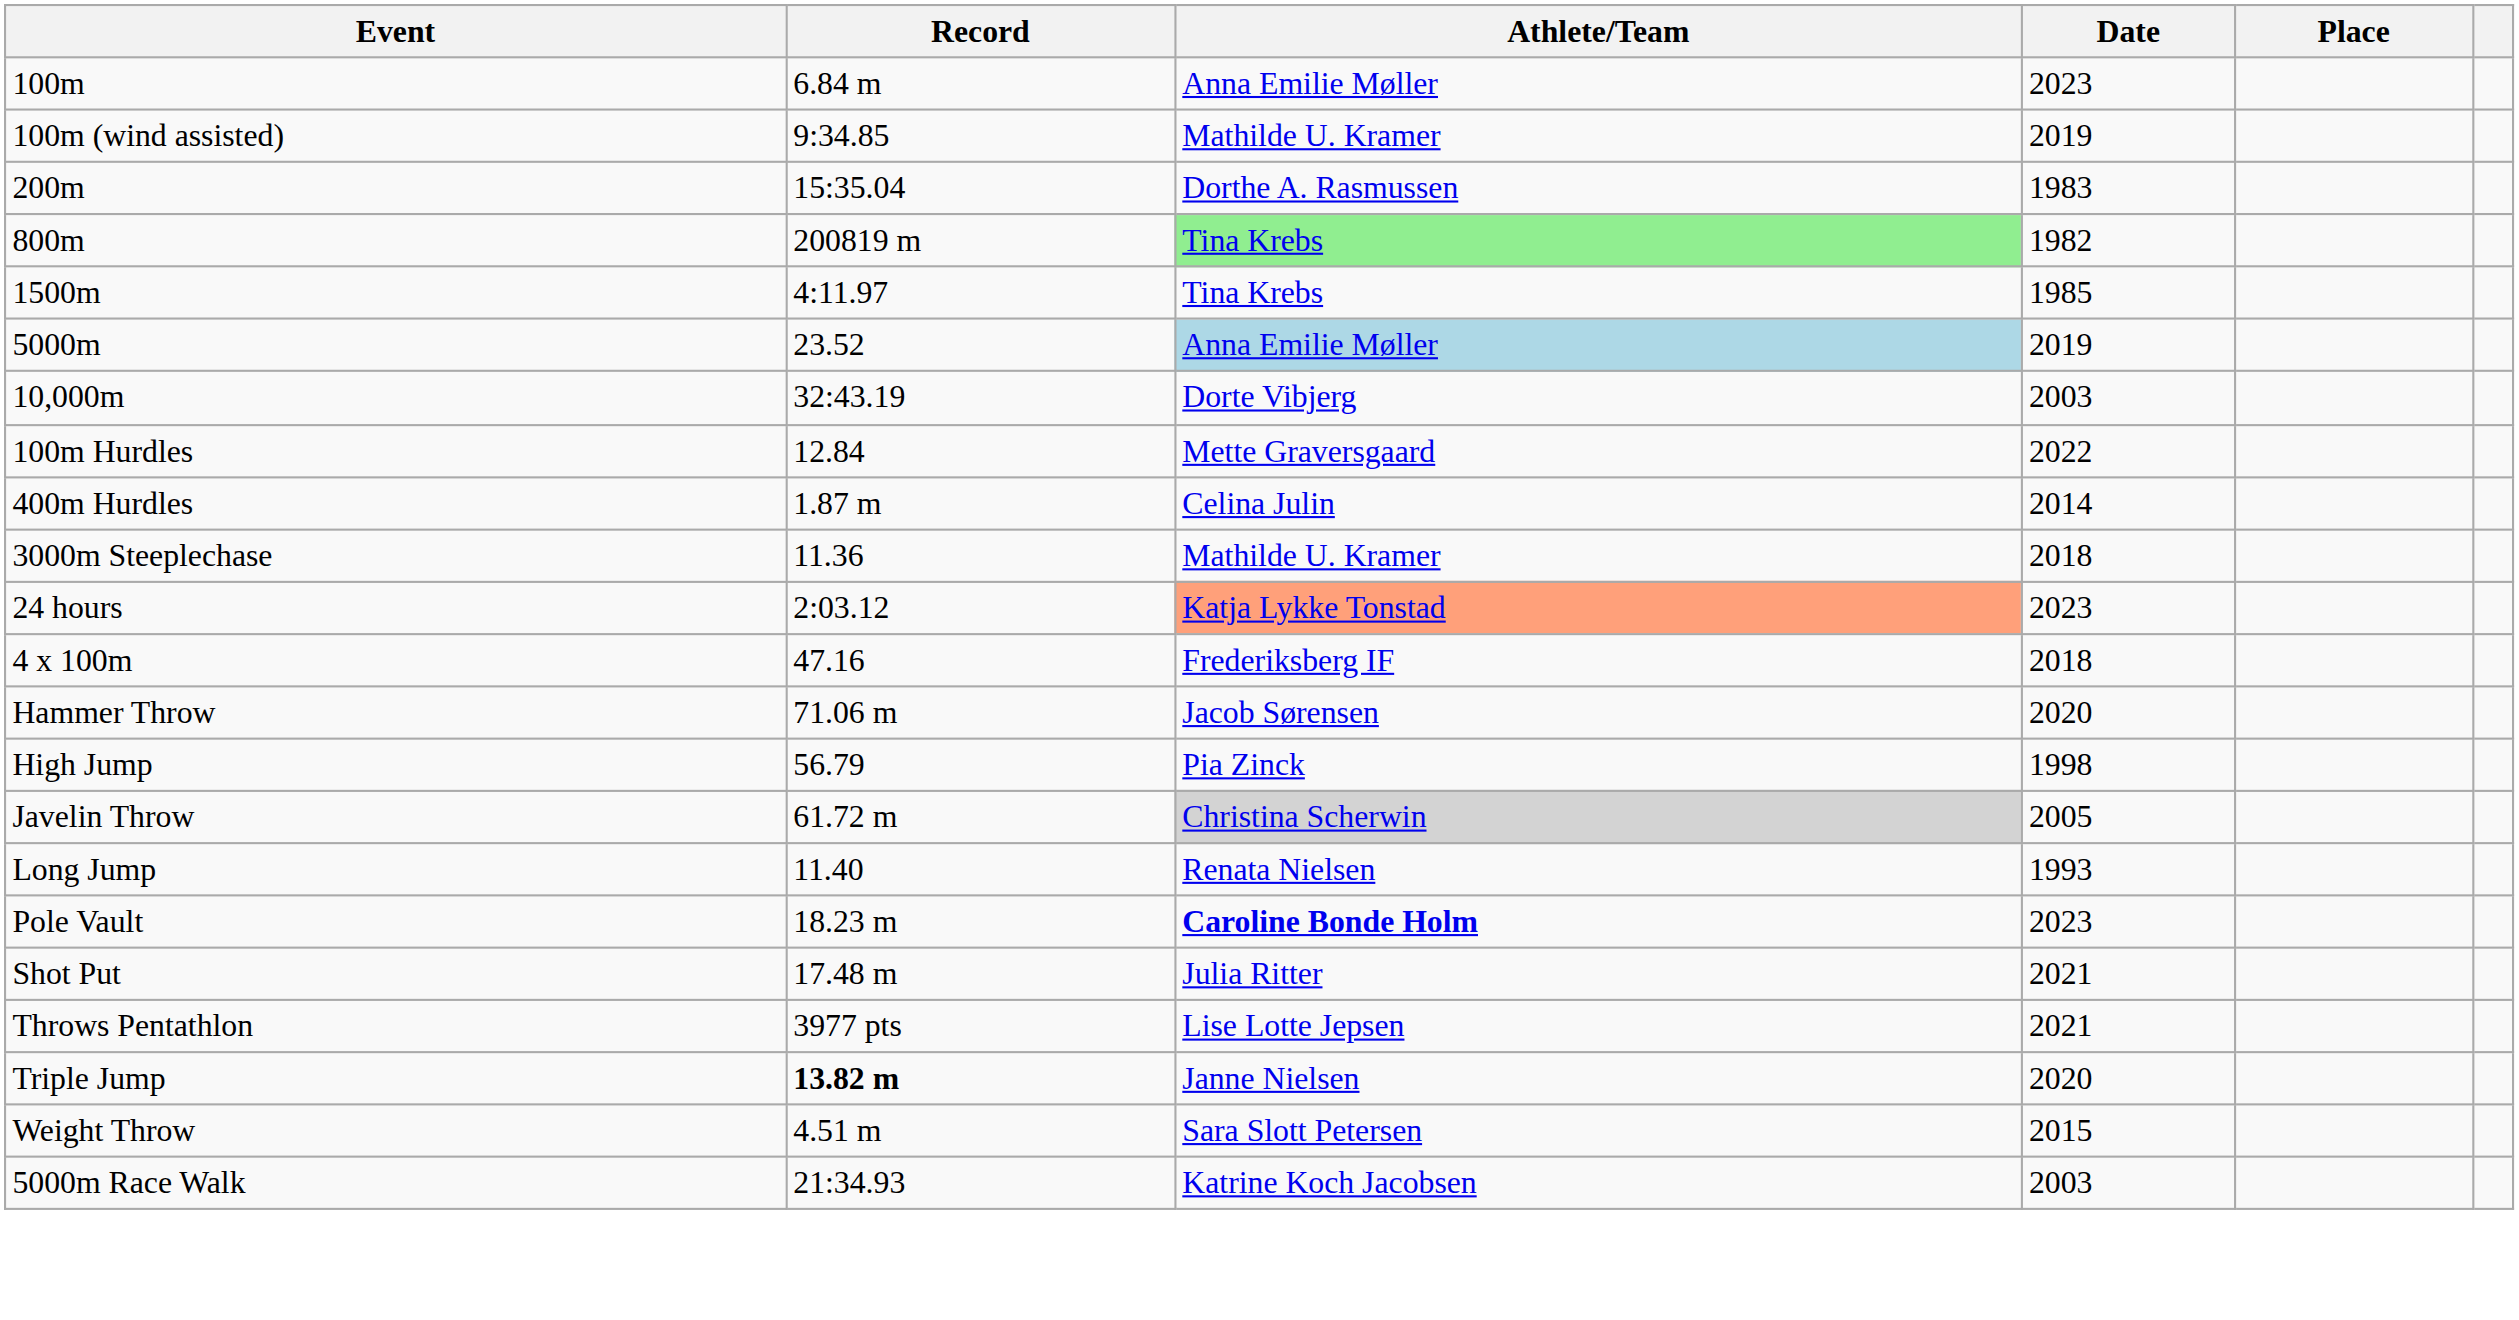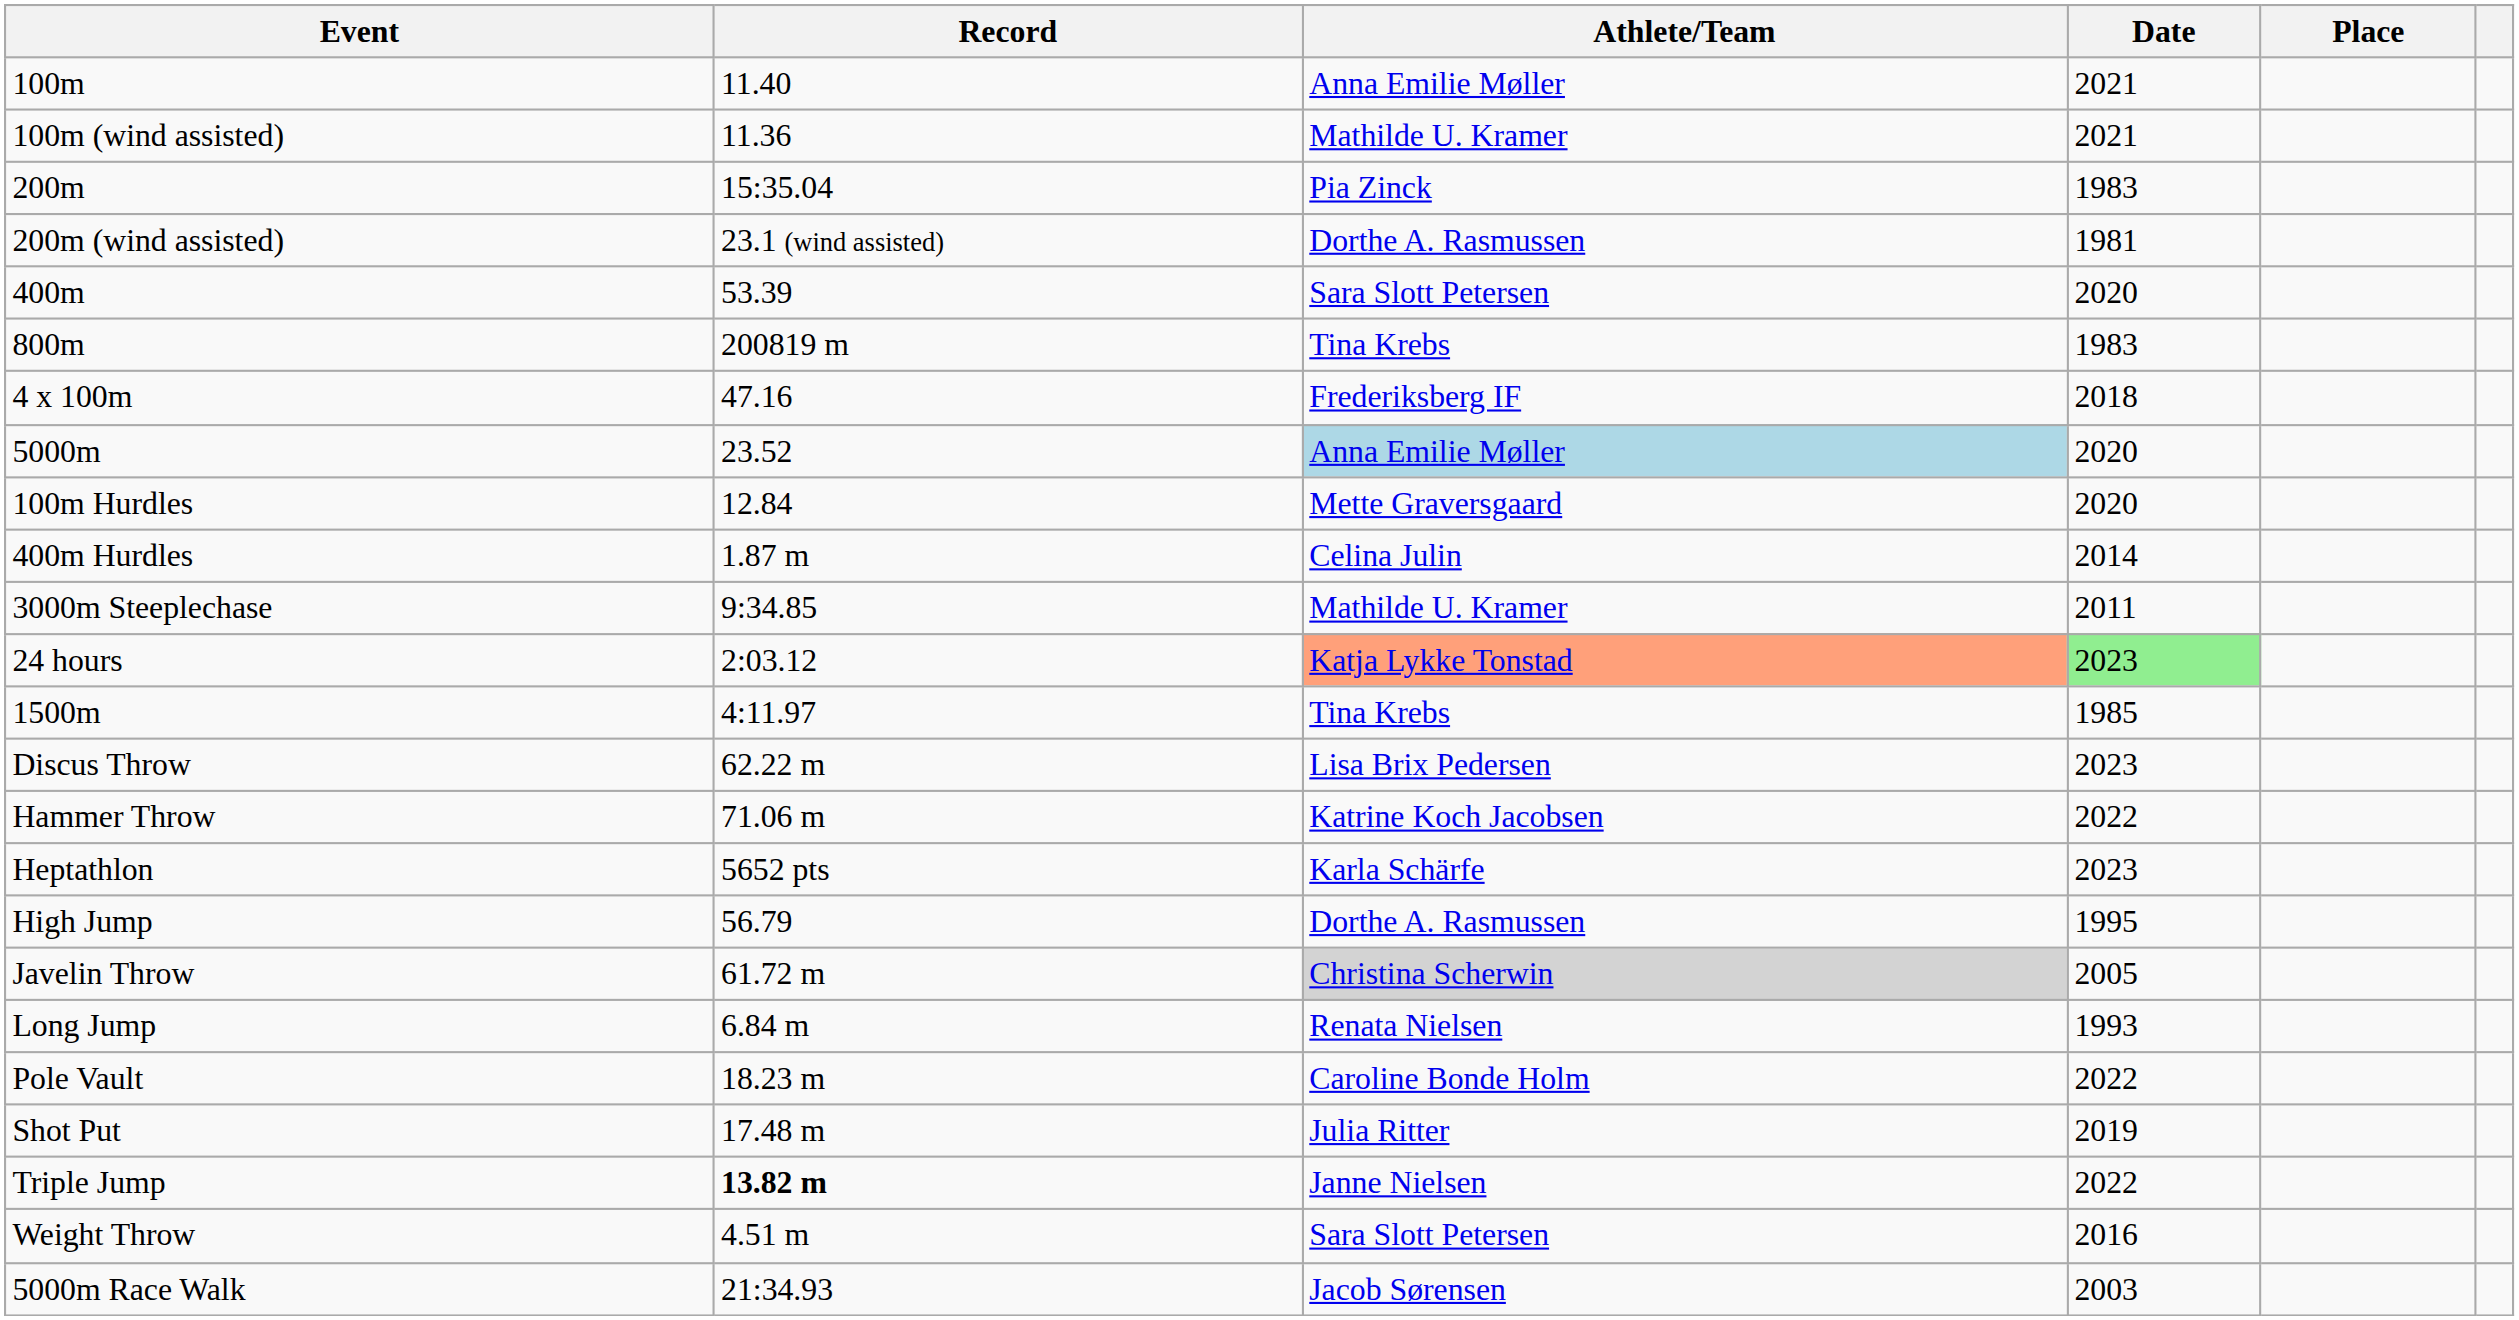 <table class="wikitable" style="font-size:95%; width: 95%;">
 <tr>
 <th>Event</th>
 <th>Record</th>
 <th>Athlete/Team</th>
 <th>Date</th>
 <th>Place</th>
 <th></th>
 </tr>
 <tr>
 <td>100m</td>
-<td>6.84 m</td>
+<td>11.40 </td>
 <td><a href='#'>Anna Emilie Møller</a></td>
-<td>2023</td>
+<td>2021</td>
 <td></td>
 <td></td>
 </tr>
 <tr>
 <td>100m (wind assisted)</td>
-<td>9:34.85</td>
+<td>11.36 </td>
 <td><a href='#'>Mathilde U. Kramer</a></td>
-<td>2019</td>
+<td>2021</td>
 <td></td>
 <td></td>
 </tr>
 <tr>
 <td>200m</td>
 <td>15:35.04</td>
+<td><a href='#'>Pia Zinck</a></td>
+<td>1983</td>
+<td></td>
+<td></td>
+</tr>
+<tr>
+<td>200m (wind assisted)</td>
+<td>23.1 <small>(wind assisted)</small></td>
 <td><a href='#'>Dorthe A. Rasmussen</a></td>
-<td>1983</td>
+<td>1981</td>
+<td></td>
+<td></td>
+</tr>
+<tr>
+<td>400m</td>
+<td>53.39</td>
+<td><a href='#'>Sara Slott Petersen</a></td>
+<td>2020</td>
 <td></td>
 <td></td>
 </tr>
 <tr>
 <td>800m</td>
 <td>200819 m</td>
-<td style="background: lightgreen;"><a href='#'>Tina Krebs</a></td>
-<td>1982</td>
+<td><a href='#'>Tina Krebs</a></td>
+<td>1983</td>
 <td></td>
 <td></td>
 </tr>
 <tr>
-<td>1500m</td>
-<td>4:11.97</td>
-<td><a href='#'>Tina Krebs</a></td>
-<td>1985</td>
+<td>4 x 100m</td>
+<td>47.16</td>
+<td><a href='#'>Frederiksberg IF</a></td>
+<td>2018</td>
 <td></td>
 <td></td>
 </tr>
 <tr>
 <td>5000m</td>
 <td>23.52</td>
 <td style="background: lightblue;"><a href='#'>Anna Emilie Møller</a></td>
-<td>2019</td>
-<td></td>
-<td></td>
-</tr>
-<tr>
-<td>10,000m</td>
-<td>32:43.19</td>
-<td><a href='#'>Dorte Vibjerg</a></td>
-<td>2003</td>
+<td>2020</td>
 <td></td>
 <td></td>
 </tr>
 <tr>
 <td>100m Hurdles</td>
 <td>12.84 </td>
 <td><a href='#'>Mette Graversgaard</a></td>
-<td>2022</td>
+<td>2020</td>
 <td></td>
 <td></td>
 </tr>
 <tr>
 <td>400m Hurdles</td>
 <td>1.87 m</td>
 <td><a href='#'>Celina Julin</a></td>
 <td>2014</td>
 <td></td>
 <td></td>
 </tr>
 <tr>
 <td>3000m Steeplechase</td>
-<td>11.36 </td>
+<td>9:34.85</td>
 <td><a href='#'>Mathilde U. Kramer</a></td>
-<td>2018</td>
+<td>2011</td>
 <td></td>
 <td></td>
 </tr>
 <tr>
 <td>24 hours</td>
 <td>2:03.12</td>
 <td style="background: lightsalmon;"><a href='#'>Katja Lykke Tonstad</a></td>
-<td>2023</td>
+<td style="background: lightgreen;">2023</td>
 <td></td>
 <td></td>
 </tr>
 <tr>
-<td>4 x 100m</td>
-<td>47.16</td>
-<td><a href='#'>Frederiksberg IF</a></td>
-<td>2018</td>
+<td>1500m</td>
+<td>4:11.97</td>
+<td><a href='#'>Tina Krebs</a></td>
+<td>1985</td>
+<td></td>
+<td></td>
+</tr>
+<tr>
+<td>Discus Throw</td>
+<td>62.22 m</td>
+<td><a href='#'>Lisa Brix Pedersen</a></td>
+<td>2023</td>
 <td></td>
 <td></td>
 </tr>
 <tr>
 <td>Hammer Throw</td>
 <td>71.06 m</td>
-<td><a href='#'>Jacob Sørensen</a></td>
-<td>2020</td>
+<td><a href='#'>Katrine Koch Jacobsen</a></td>
+<td>2022</td>
+<td></td>
+<td></td>
+</tr>
+<tr>
+<td>Heptathlon</td>
+<td>5652 pts</td>
+<td><a href='#'>Karla Schärfe</a></td>
+<td>2023</td>
 <td></td>
 <td></td>
 </tr>
 <tr>
 <td>High Jump</td>
 <td>56.79</td>
-<td><a href='#'>Pia Zinck</a></td>
-<td>1998</td>
+<td><a href='#'>Dorthe A. Rasmussen</a></td>
+<td>1995</td>
 <td></td>
 <td></td>
 </tr>
 <tr>
 <td>Javelin Throw</td>
 <td>61.72 m</td>
 <td style="background: lightgrey;"><a href='#'>Christina Scherwin</a></td>
 <td>2005</td>
 <td></td>
 <td></td>
 </tr>
 <tr>
 <td>Long Jump</td>
-<td>11.40 </td>
+<td>6.84 m</td>
 <td><a href='#'>Renata Nielsen</a></td>
 <td>1993</td>
 <td></td>
 <td></td>
 </tr>
 <tr>
 <td>Pole Vault</td>
 <td>18.23 m</td>
-<td><strong><a href='#'>Caroline Bonde Holm</a></strong></td>
-<td>2023</td>
+<td><a href='#'>Caroline Bonde Holm</a></td>
+<td>2022</td>
 <td></td>
 <td></td>
 </tr>
 <tr>
 <td>Shot Put</td>
 <td>17.48 m</td>
 <td><a href='#'>Julia Ritter</a></td>
-<td>2021</td>
-<td></td>
-<td></td>
-</tr>
-<tr>
-<td>Throws Pentathlon</td>
-<td>3977 pts</td>
-<td><a href='#'>Lise Lotte Jepsen</a></td>
-<td>2021</td>
+<td>2019</td>
 <td></td>
 <td></td>
 </tr>
 <tr>
 <td>Triple Jump</td>
 <td><strong>13.82 m </strong></td>
 <td><a href='#'>Janne Nielsen</a></td>
-<td>2020</td>
+<td>2022</td>
 <td></td>
 <td></td>
 </tr>
 <tr>
 <td>Weight Throw</td>
 <td>4.51 m</td>
 <td><a href='#'>Sara Slott Petersen</a></td>
-<td>2015</td>
+<td>2016</td>
 <td></td>
 <td></td>
 </tr>
 <tr>
 <td>5000m Race Walk</td>
 <td>21:34.93</td>
-<td><a href='#'>Katrine Koch Jacobsen</a></td>
+<td><a href='#'>Jacob Sørensen</a></td>
 <td>2003</td>
 <td></td>
 <td></td>
 </tr>
 </table>
